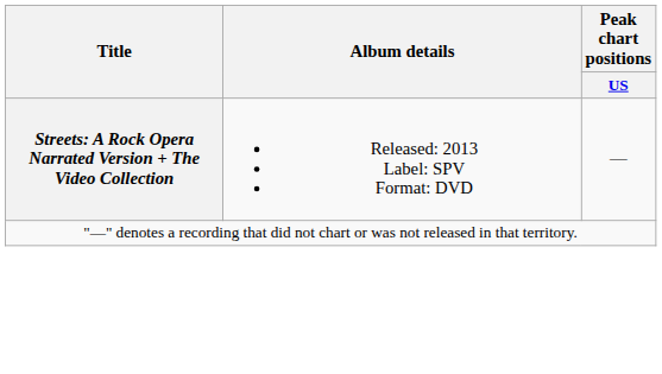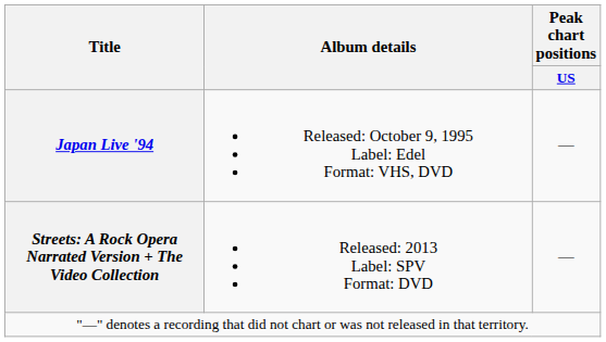 <table class="wikitable plainrowheaders" style="text-align:center;">
 <tr>
 <th scope="col" rowspan="2" style="width:12em;">Title</th>
 <th scope="col" rowspan="2" style="width:20em;">Album details</th>
 <th scope="col" colspan="1">Peak chart positions</th>
 </tr>
 <tr>
 <th scope="col" style="width:3em;font-size:90%;"><a href='#'>US</a><br></th>
 </tr>
 <tr>
+<th scope="row"><em><a href='#'>Japan Live '94</a></em></th>
+<td><br><ul><li>Released: October 9, 1995</li><li>Label: Edel</li><li>Format: VHS, DVD</li></ul></td>
+<td>—</td>
+</tr>
+<tr>
 <th scope="row"><em>Streets: A Rock Opera Narrated Version + The Video Collection</em></th>
 <td><br><ul><li>Released: 2013</li><li>Label: SPV</li><li>Format: DVD</li></ul></td>
 <td>—</td>
 </tr>
 <tr>
 <td colspan="3" style="font-size:90%">"—" denotes a recording that did not chart or was not released in that territory.</td>
 </tr>
 </table>
